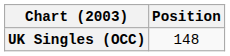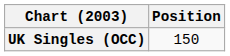 <table class="wikitable plainrowheaders" style="text-align:center">
 <tr>
 <th scope="col">Chart (2003)</th>
 <th scope="col">Position</th>
 </tr>
 <tr>
 <th scope="row">UK Singles (OCC)</th>
-<td>148</td>
+<td>150</td>
 </tr>
 </table>
